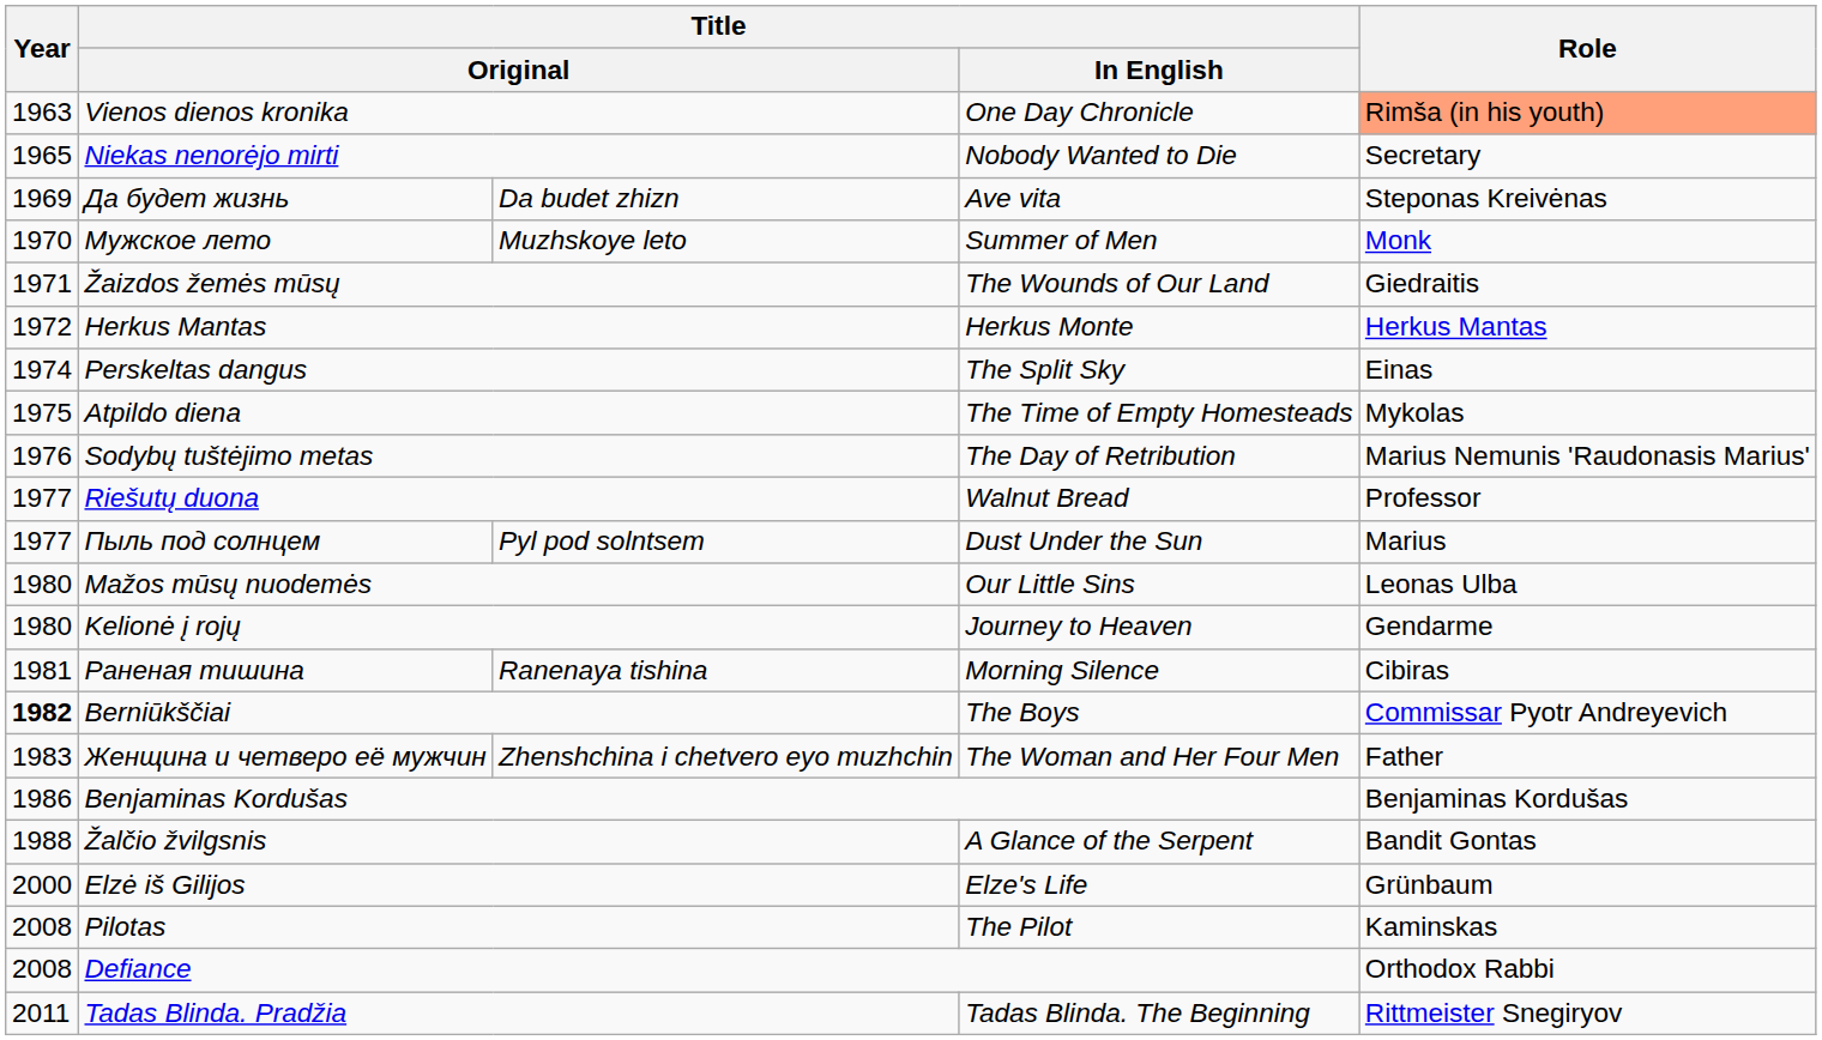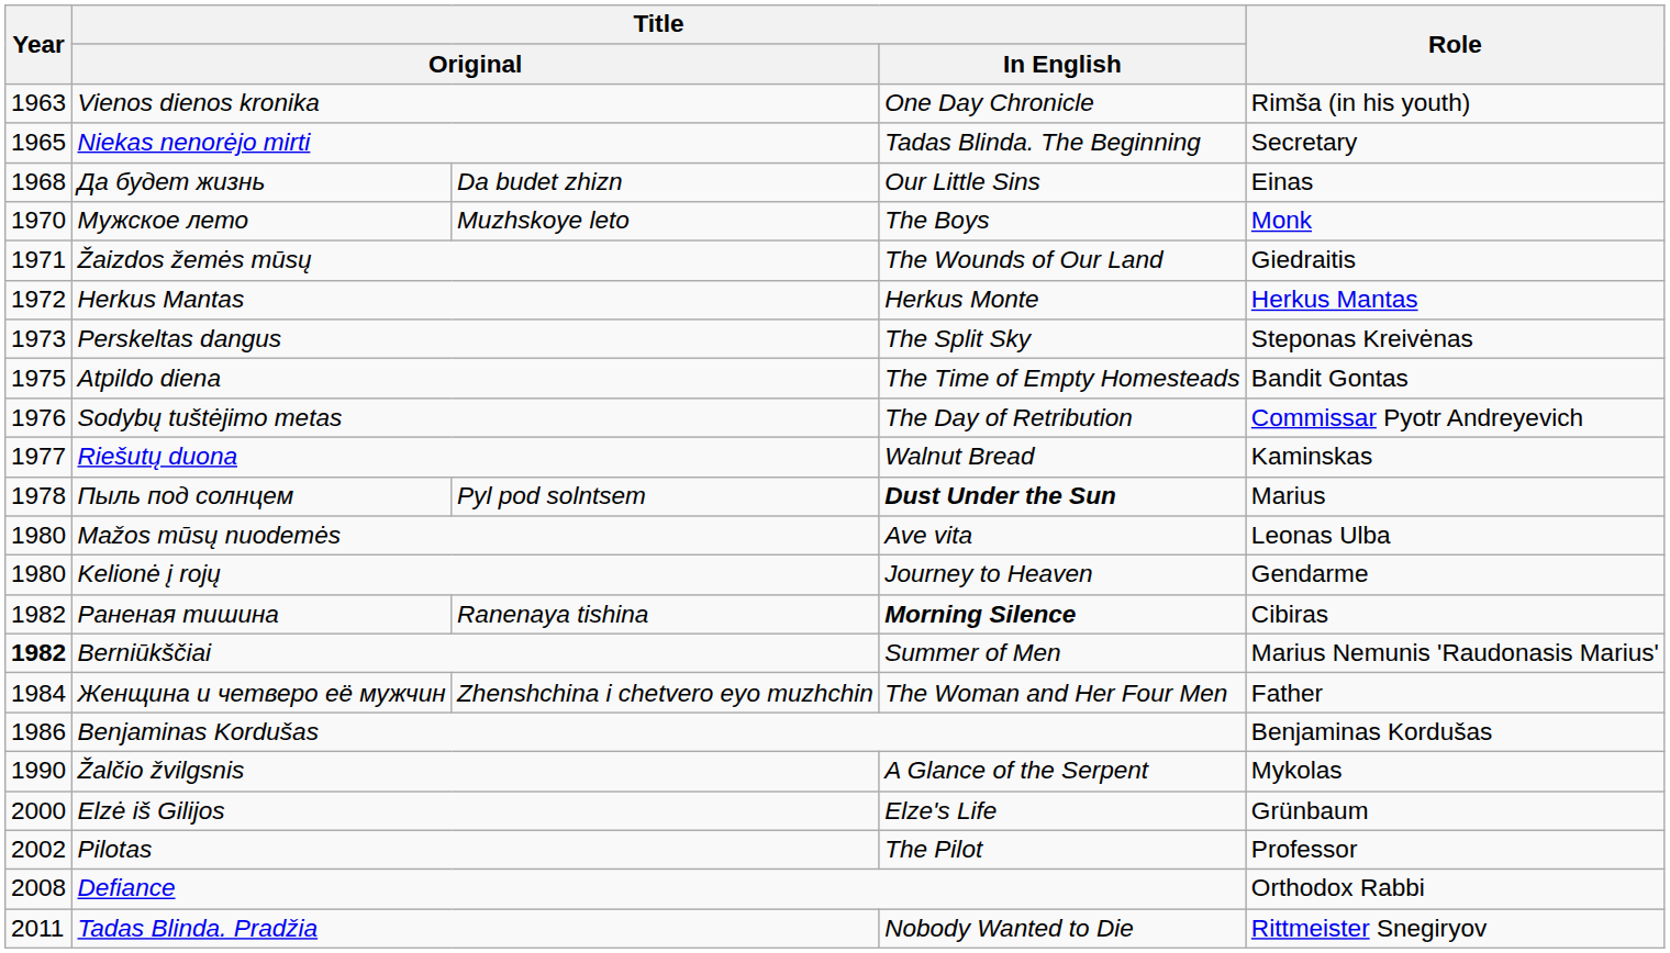 <table class="wikitable">
 <tr>
 <th rowspan="2">Year</th>
 <th colspan="3">Title</th>
 <th rowspan="2">Role</th>
 </tr>
 <tr>
 <th colspan="2">Original</th>
 <th>In English</th>
 </tr>
 <tr>
 <td>1963</td>
 <td colspan="2"><em>Vienos dienos kronika</em></td>
 <td><em>One Day Chronicle</em></td>
-<td style="background: lightsalmon;">Rimša (in his youth)</td>
+<td>Rimša (in his youth)</td>
 </tr>
 <tr>
 <td>1965</td>
 <td colspan="2"><em><a href='#'>Niekas nenorėjo mirti</a></em></td>
-<td><em>Nobody Wanted to Die</em></td>
+<td><em>Tadas Blinda. The Beginning</em></td>
 <td>Secretary</td>
 </tr>
 <tr>
-<td>1969</td>
+<td>1968</td>
 <td><em>Да будет жизнь</em></td>
 <td><em>Da budet zhizn</em></td>
-<td><em>Ave vita</em></td>
-<td>Steponas Kreivėnas</td>
+<td><em>Our Little Sins</em></td>
+<td>Einas</td>
 </tr>
 <tr>
 <td>1970</td>
 <td><em>Мужское лето</em></td>
 <td><em>Muzhskoye leto</em></td>
-<td><em>Summer of Men</em></td>
+<td><em>The Boys</em></td>
 <td><a href='#'>Monk</a></td>
 </tr>
 <tr>
 <td>1971</td>
 <td colspan="2"><em>Žaizdos žemės mūsų</em></td>
 <td><em>The Wounds of Our Land</em></td>
 <td>Giedraitis</td>
 </tr>
 <tr>
 <td>1972</td>
 <td colspan="2"><em>Herkus Mantas</em></td>
 <td><em>Herkus Monte</em></td>
 <td><a href='#'>Herkus Mantas</a></td>
 </tr>
 <tr>
-<td>1974</td>
+<td>1973</td>
 <td colspan="2"><em>Perskeltas dangus</em></td>
 <td><em>The Split Sky</em></td>
-<td>Einas</td>
+<td>Steponas Kreivėnas</td>
 </tr>
 <tr>
 <td>1975</td>
 <td colspan="2"><em>Atpildo diena</em></td>
 <td><em>The Time of Empty Homesteads</em></td>
-<td>Mykolas</td>
+<td>Bandit Gontas</td>
 </tr>
 <tr>
 <td>1976</td>
 <td colspan="2"><em>Sodybų tuštėjimo metas</em></td>
 <td><em>The Day of Retribution</em></td>
-<td>Marius Nemunis 'Raudonasis Marius'</td>
+<td><a href='#'>Commissar</a> Pyotr Andreyevich</td>
 </tr>
 <tr>
 <td>1977</td>
 <td colspan="2"><em><a href='#'>Riešutų duona</a></em></td>
 <td><em>Walnut Bread</em></td>
-<td>Professor</td>
+<td>Kaminskas</td>
 </tr>
 <tr>
-<td>1977</td>
+<td>1978</td>
 <td><em>Пыль под солнцем</em></td>
 <td><em>Pyl pod solntsem</em></td>
-<td><em>Dust Under the Sun</em></td>
+<td><strong><em>Dust Under the Sun</em></strong></td>
 <td>Marius</td>
 </tr>
 <tr>
 <td>1980</td>
 <td colspan="2"><em>Mažos mūsų nuodemės</em></td>
-<td><em>Our Little Sins</em></td>
+<td><em>Ave vita</em></td>
 <td>Leonas Ulba</td>
 </tr>
 <tr>
 <td>1980</td>
 <td colspan="2"><em>Kelionė į rojų</em></td>
 <td><em>Journey to Heaven</em></td>
 <td>Gendarme</td>
 </tr>
 <tr>
-<td>1981</td>
+<td>1982</td>
 <td><em>Раненая тишина</em></td>
 <td><em>Ranenaya tishina</em></td>
-<td><em>Morning Silence</em></td>
+<td><strong><em>Morning Silence</em></strong></td>
 <td>Cibiras</td>
 </tr>
 <tr>
 <td><strong>1982</strong></td>
 <td colspan="2"><em>Berniūkščiai</em></td>
-<td><em>The Boys</em></td>
-<td><a href='#'>Commissar</a> Pyotr Andreyevich</td>
+<td><em>Summer of Men</em></td>
+<td>Marius Nemunis 'Raudonasis Marius'</td>
 </tr>
 <tr>
-<td>1983</td>
+<td>1984</td>
 <td><em>Женщина и четверо её мужчин</em></td>
 <td><em>Zhenshchina i chetvero eyo muzhchin</em></td>
 <td><em>The Woman and Her Four Men</em></td>
 <td>Father</td>
 </tr>
 <tr>
 <td>1986</td>
 <td colspan="3"><em>Benjaminas Kordušas</em></td>
 <td>Benjaminas Kordušas</td>
 </tr>
 <tr>
-<td>1988</td>
+<td>1990</td>
 <td colspan="2"><em>Žalčio žvilgsnis</em></td>
 <td><em>A Glance of the Serpent</em></td>
-<td>Bandit Gontas</td>
+<td>Mykolas</td>
 </tr>
 <tr>
 <td>2000</td>
 <td colspan="2"><em>Elzė iš Gilijos</em></td>
 <td><em>Elze's Life</em></td>
 <td>Grünbaum</td>
 </tr>
 <tr>
-<td>2008</td>
+<td>2002</td>
 <td colspan="2"><em>Pilotas</em></td>
 <td><em>The Pilot</em></td>
-<td>Kaminskas</td>
+<td>Professor</td>
 </tr>
 <tr>
 <td>2008</td>
 <td colspan="3"><em><a href='#'>Defiance</a></em></td>
 <td>Orthodox Rabbi</td>
 </tr>
 <tr>
 <td>2011</td>
 <td colspan="2"><em><a href='#'>Tadas Blinda. Pradžia</a></em></td>
-<td><em>Tadas Blinda. The Beginning</em></td>
+<td><em>Nobody Wanted to Die</em></td>
 <td><a href='#'>Rittmeister</a> Snegiryov</td>
 </tr>
 </table>
